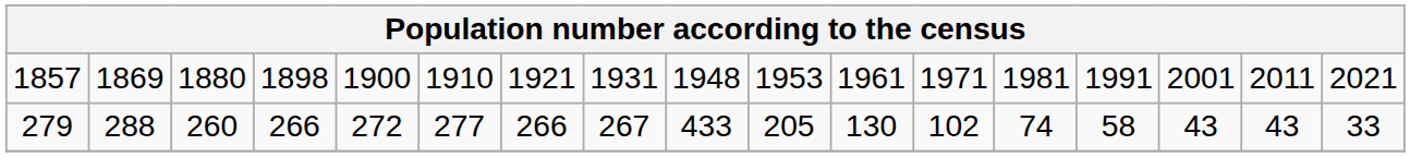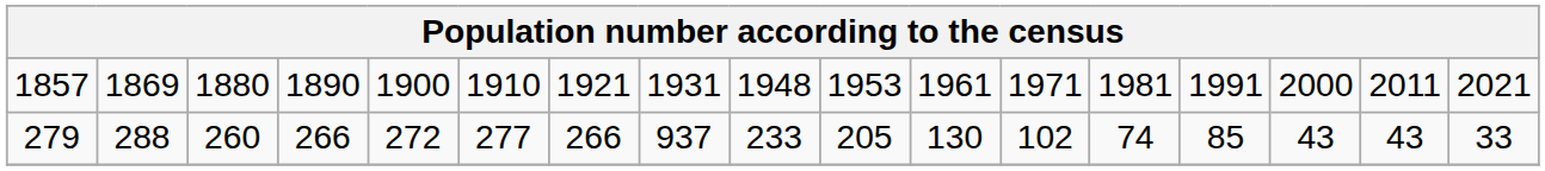 <table class="wikitable" style="margin: 0.5em auto; text-align: center;">
 <tr>
 <th colspan="17">Population number according to the census</th>
 </tr>
 <tr>
 <td>1857</td>
 <td>1869</td>
 <td>1880</td>
-<td>1898</td>
+<td>1890</td>
 <td>1900</td>
 <td>1910</td>
 <td>1921</td>
 <td>1931</td>
 <td>1948</td>
 <td>1953</td>
 <td>1961</td>
 <td>1971</td>
 <td>1981</td>
 <td>1991</td>
-<td>2001</td>
+<td>2000</td>
 <td>2011</td>
 <td>2021</td>
 </tr>
 <tr>
 <td>279</td>
 <td>288</td>
 <td>260</td>
 <td>266</td>
 <td>272</td>
 <td>277</td>
 <td>266</td>
-<td>267</td>
-<td>433</td>
+<td>937</td>
+<td>233</td>
 <td>205</td>
 <td>130</td>
 <td>102</td>
 <td>74</td>
-<td>58</td>
+<td>85</td>
 <td>43</td>
 <td>43</td>
 <td>33</td>
 </tr>
 <tr>
 </tr>
 </table>
